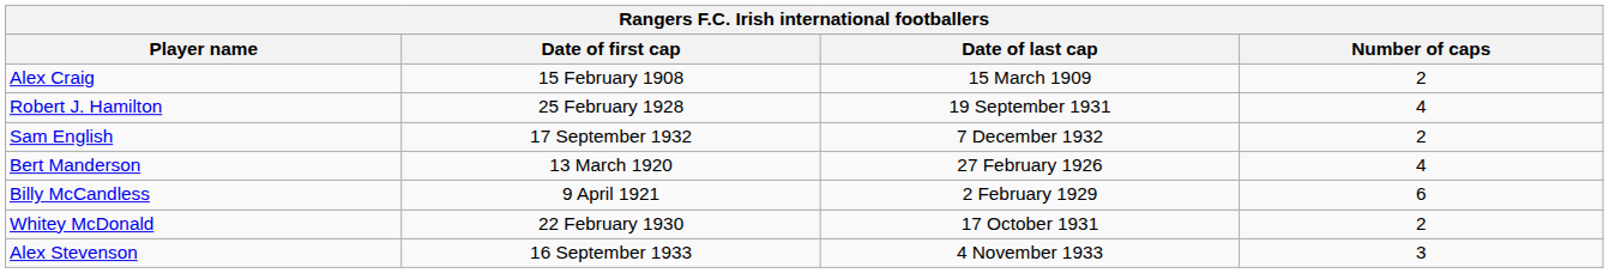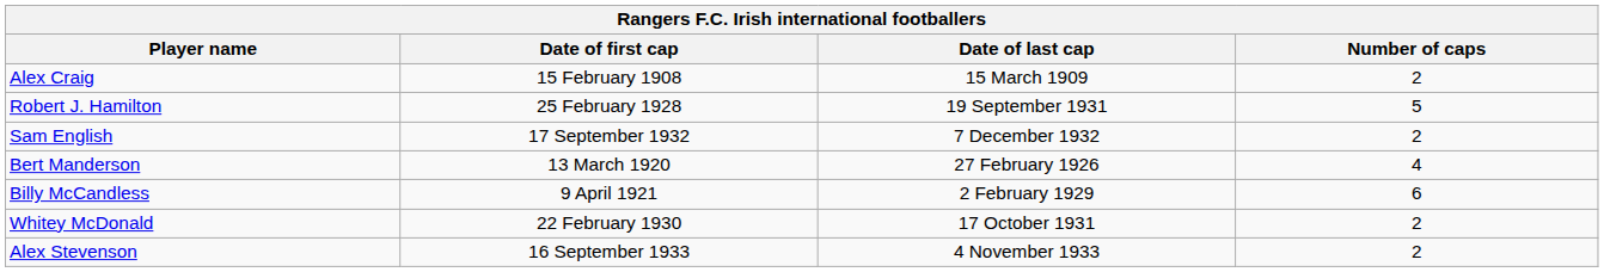 <table class="wikitable plainrowheaders" style="width: 70%;">
 <tr>
 <th colspan=5>Rangers F.C. Irish international footballers </th>
 </tr>
 <tr>
 <th scope="col">Player name</th>
 <th scope="col">Date of first cap</th>
 <th scope="col">Date of last cap</th>
 <th scope="col">Number of caps</th>
 </tr>
 <tr>
 <td><a href='#'>Alex Craig</a></td>
 <td align="center">15 February 1908</td>
 <td align="center">15 March 1909</td>
 <td align="center">2</td>
 </tr>
 <tr>
 <td><a href='#'>Robert J. Hamilton</a></td>
 <td align="center">25 February 1928</td>
 <td align="center">19 September 1931</td>
-<td align="center">4</td>
+<td align="center">5</td>
 </tr>
 <tr>
 <td><a href='#'>Sam English</a></td>
 <td align="center">17 September 1932</td>
 <td align="center">7 December 1932</td>
 <td align="center">2</td>
 </tr>
 <tr>
 <td><a href='#'>Bert Manderson</a></td>
 <td align="center">13 March 1920</td>
 <td align="center">27 February 1926</td>
 <td align="center">4</td>
 </tr>
 <tr>
 <td><a href='#'>Billy McCandless</a></td>
 <td align="center">9 April 1921</td>
 <td align="center">2 February 1929</td>
 <td align="center">6</td>
 </tr>
 <tr>
 <td><a href='#'>Whitey McDonald</a></td>
 <td align="center">22 February 1930</td>
 <td align="center">17 October 1931</td>
 <td align="center">2</td>
 </tr>
 <tr>
 <td><a href='#'>Alex Stevenson</a></td>
 <td align="center">16 September 1933</td>
 <td align="center">4 November 1933</td>
-<td align="center">3</td>
+<td align="center">2</td>
 </tr>
 </table>
